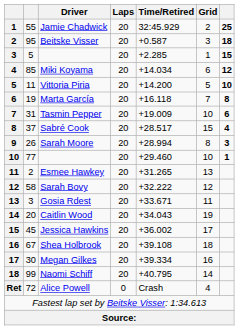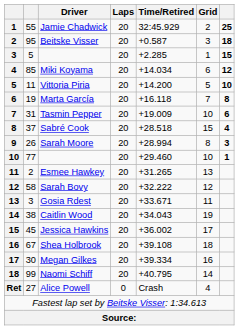 <table class="wikitable" style="font-size: 90%;">
 <tr>
 <th></th>
 <th></th>
 <th>Driver</th>
 <th>Laps</th>
 <th>Time/Retired</th>
 <th>Grid</th>
 <th></th>
 </tr>
 <tr>
 <th>1</th>
 <td align="center">55</td>
 <td> <a href='#'>Jamie Chadwick</a></td>
 <td align="center">20</td>
 <td>32:45.929</td>
 <td align="center">2</td>
 <td align="center"><strong>25</strong></td>
 </tr>
 <tr>
 <th>2</th>
 <td align="center">95</td>
 <td> <a href='#'>Beitske Visser</a></td>
 <td align="center">20</td>
 <td>+0.587</td>
 <td align="center">3</td>
 <td align="center"><strong>18</strong></td>
 </tr>
 <tr>
 <th>3</th>
 <td align="center">5</td>
 <td></td>
 <td align="center">20</td>
 <td>+2.285</td>
 <td align="center">1</td>
 <td align="center"><strong>15</strong></td>
 </tr>
 <tr>
 <th>4</th>
 <td align="center">85</td>
 <td> <a href='#'>Miki Koyama</a></td>
 <td align="center">20</td>
 <td>+14.034</td>
 <td align="center">6</td>
 <td align="center"><strong>12</strong></td>
 </tr>
 <tr>
 <th>5</th>
 <td align="center">11</td>
 <td> <a href='#'>Vittoria Piria</a></td>
 <td align="center">20</td>
 <td>+14.200</td>
 <td align="center">5</td>
 <td align="center"><strong>10</strong></td>
 </tr>
 <tr>
 <th>6</th>
 <td align="center">19</td>
 <td> <a href='#'>Marta García</a></td>
 <td align="center">20</td>
 <td>+16.118</td>
 <td align="center">7</td>
 <td align="center"><strong>8</strong></td>
 </tr>
 <tr>
 <th>7</th>
 <td align="center">31</td>
 <td> <a href='#'>Tasmin Pepper</a></td>
 <td align="center">20</td>
 <td>+19.009</td>
 <td align="center">10</td>
 <td align="center"><strong>6</strong></td>
 </tr>
 <tr>
 <th>8</th>
 <td align="center">37</td>
 <td> <a href='#'>Sabré Cook</a></td>
 <td align="center">20</td>
-<td>+28.517</td>
+<td>+28.518</td>
 <td align="center">15</td>
 <td align="center"><strong>4</strong></td>
 </tr>
 <tr>
 <th>9</th>
 <td align="center">26</td>
 <td> <a href='#'>Sarah Moore</a></td>
 <td align="center">20</td>
 <td>+28.994</td>
 <td align="center">8</td>
 <td align="center"><strong>3</strong></td>
 </tr>
 <tr>
 <th>10</th>
 <td align="center">77</td>
 <td></td>
 <td align="center">20</td>
 <td>+29.460</td>
 <td align="center">10</td>
 <td align="center"><strong>1</strong></td>
 </tr>
 <tr>
 <th>11</th>
 <td align="center">2</td>
 <td> <a href='#'>Esmee Hawkey</a></td>
 <td align="center">20</td>
 <td>+31.265</td>
 <td align="center">13</td>
 <td></td>
 </tr>
 <tr>
 <th>12</th>
 <td align="center">58</td>
 <td> <a href='#'>Sarah Bovy</a></td>
 <td align="center">20</td>
 <td>+32.222</td>
 <td align="center">12</td>
 <td></td>
 </tr>
 <tr>
 <th>13</th>
 <td align="center">3</td>
 <td> <a href='#'>Gosia Rdest</a></td>
 <td align="center">20</td>
 <td>+33.671</td>
 <td align="center">11</td>
 <td></td>
 </tr>
 <tr>
 <th>14</th>
-<td align="center">20</td>
+<td align="center">38</td>
 <td> <a href='#'>Caitlin Wood</a></td>
 <td align="center">20</td>
 <td>+34.043</td>
 <td align="center">19</td>
 <td></td>
 </tr>
 <tr>
 <th>15</th>
 <td align="center">45</td>
 <td> <a href='#'>Jessica Hawkins</a></td>
 <td align="center">20</td>
 <td>+36.002</td>
 <td align="center">17</td>
 <td></td>
 </tr>
 <tr>
 <th>16</th>
 <td align="center">67</td>
 <td> <a href='#'>Shea Holbrook</a></td>
 <td align="center">20</td>
 <td>+39.108</td>
 <td align="center">18</td>
 <td></td>
 </tr>
 <tr>
 <th>17</th>
 <td align="center">30</td>
 <td> <a href='#'>Megan Gilkes</a></td>
 <td align="center">20</td>
 <td>+39.334</td>
 <td align="center">16</td>
 <td></td>
 </tr>
 <tr>
 <th>18</th>
 <td align="center">99</td>
 <td> <a href='#'>Naomi Schiff</a></td>
 <td align="center">20</td>
 <td>+40.795</td>
 <td align="center">14</td>
 <td></td>
 </tr>
 <tr>
 <th>Ret</th>
-<td align="center">72</td>
+<td align="center">27</td>
 <td> <a href='#'>Alice Powell</a></td>
 <td align="center">0</td>
 <td>Crash</td>
 <td align="center">4</td>
 <td></td>
 </tr>
 <tr>
 <td colspan=7 align=center><em>Fastest lap set by <a href='#'>Beitske Visser</a>: 1:34.613</em></td>
 </tr>
 <tr>
 <th colspan=7>Source:</th>
 </tr>
 </table>
